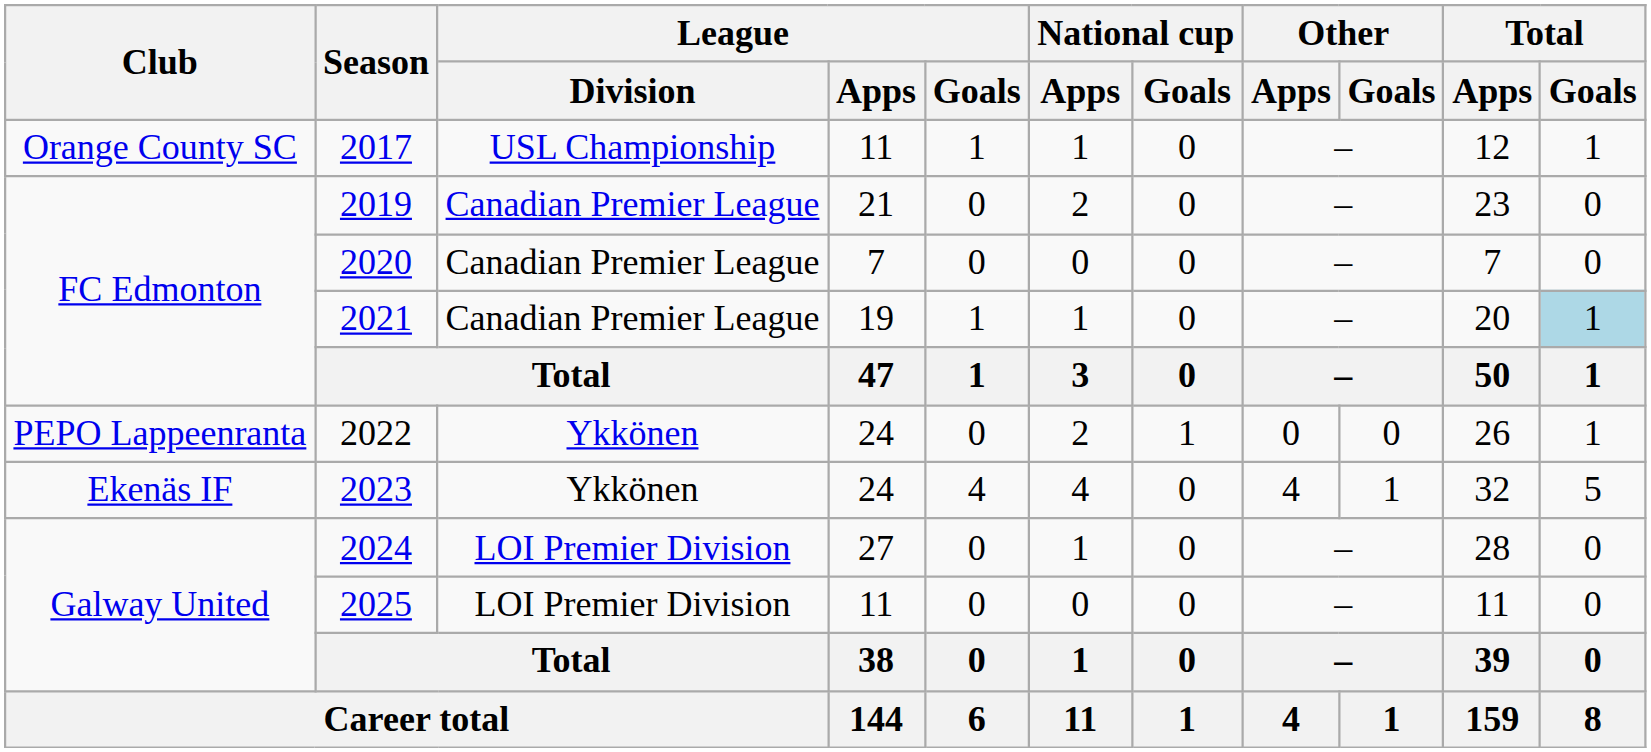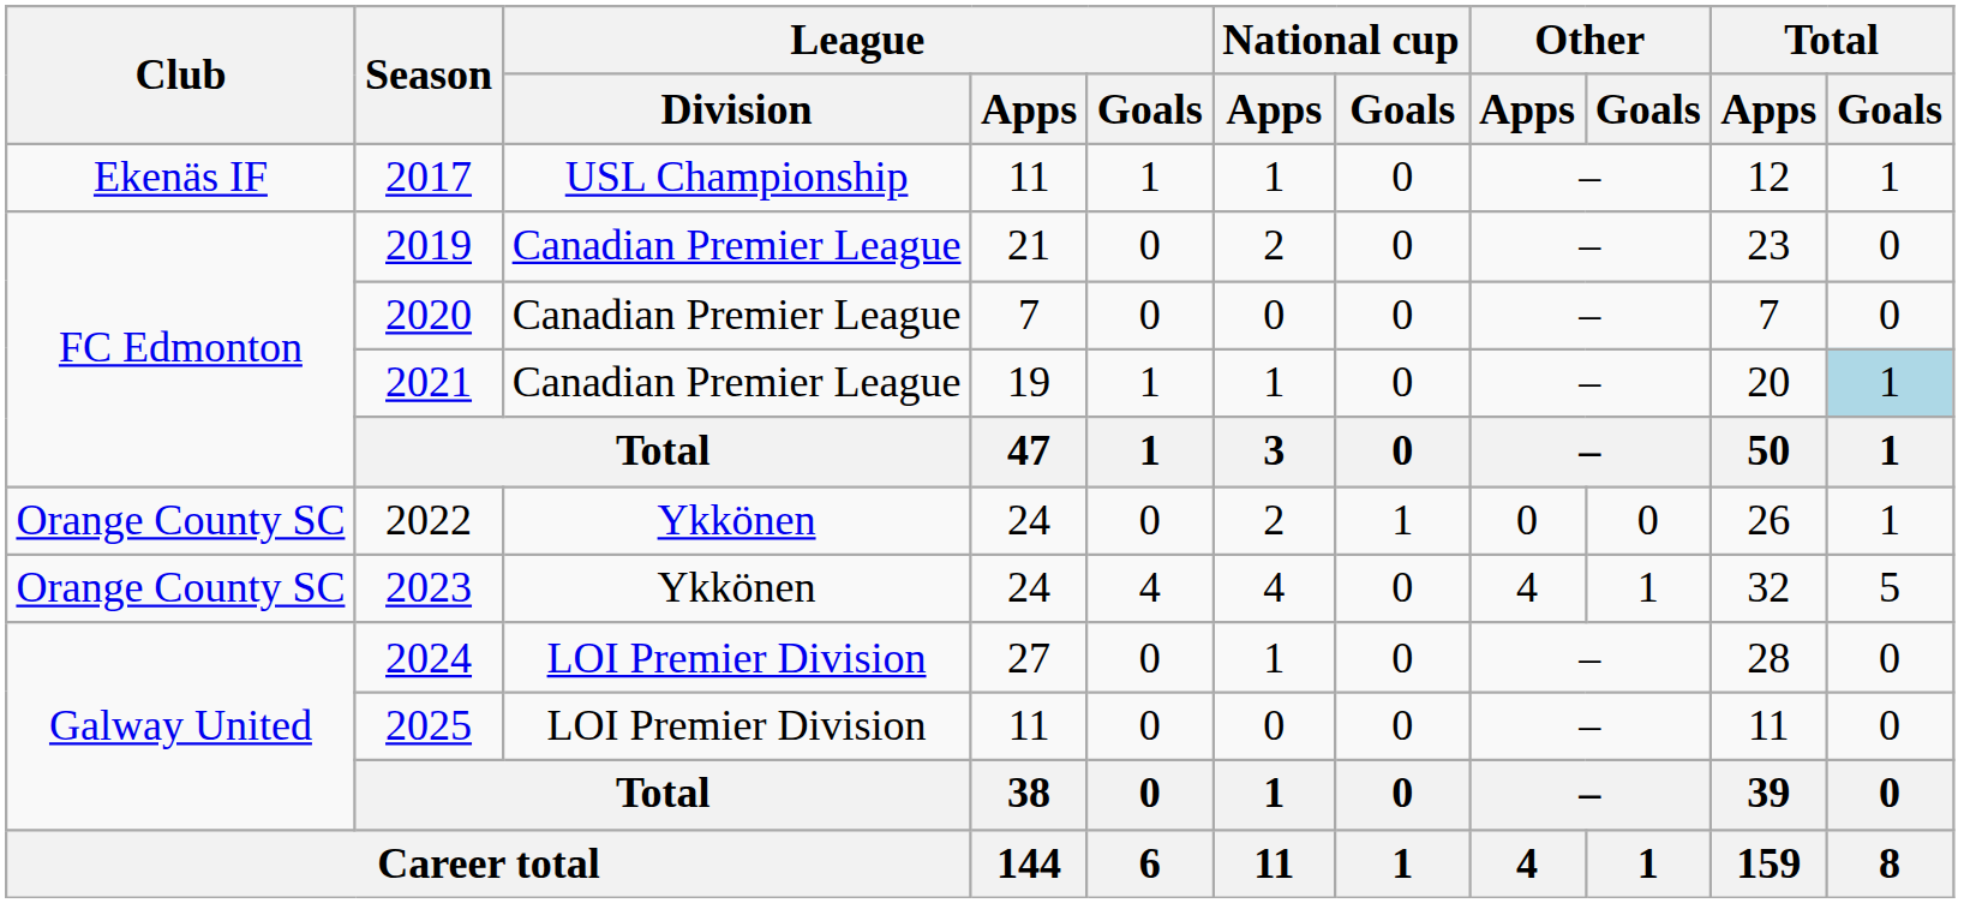 <table class="wikitable" style="text-align:center">
 <tr>
 <th rowspan="2">Club</th>
 <th rowspan="2">Season</th>
 <th colspan="3">League</th>
 <th colspan="2">National cup</th>
 <th colspan="2">Other</th>
 <th colspan="2">Total</th>
 </tr>
 <tr>
 <th>Division</th>
 <th>Apps</th>
 <th>Goals</th>
 <th>Apps</th>
 <th>Goals</th>
 <th>Apps</th>
 <th>Goals</th>
 <th>Apps</th>
 <th>Goals</th>
 </tr>
 <tr>
-<td><a href='#'>Orange County SC</a></td>
+<td><a href='#'>Ekenäs IF</a></td>
 <td><a href='#'>2017</a></td>
 <td><a href='#'>USL Championship</a></td>
 <td>11</td>
 <td>1</td>
 <td>1</td>
 <td>0</td>
 <td colspan=2>–</td>
 <td>12</td>
 <td>1</td>
 </tr>
 <tr>
 <td rowspan=4><a href='#'>FC Edmonton</a></td>
 <td><a href='#'>2019</a></td>
 <td><a href='#'>Canadian Premier League</a></td>
 <td>21</td>
 <td>0</td>
 <td>2</td>
 <td>0</td>
 <td colspan=2>–</td>
 <td>23</td>
 <td>0</td>
 </tr>
 <tr>
 <td><a href='#'>2020</a></td>
 <td>Canadian Premier League</td>
 <td>7</td>
 <td>0</td>
 <td>0</td>
 <td>0</td>
 <td colspan=2>–</td>
 <td>7</td>
 <td>0</td>
 </tr>
 <tr>
 <td><a href='#'>2021</a></td>
 <td>Canadian Premier League</td>
 <td>19</td>
 <td>1</td>
 <td>1</td>
 <td>0</td>
 <td colspan=2>–</td>
 <td>20</td>
 <td style="background: lightblue;">1</td>
 </tr>
 <tr>
 <th colspan=2>Total</th>
 <th>47</th>
 <th>1</th>
 <th>3</th>
 <th>0</th>
 <th colspan=2>–</th>
 <th>50</th>
 <th>1</th>
 </tr>
 <tr>
-<td><a href='#'>PEPO Lappeenranta</a></td>
+<td><a href='#'>Orange County SC</a></td>
 <td>2022</td>
 <td><a href='#'>Ykkönen</a></td>
 <td>24</td>
 <td>0</td>
 <td>2</td>
 <td>1</td>
 <td>0</td>
 <td>0</td>
 <td>26</td>
 <td>1</td>
 </tr>
 <tr>
-<td><a href='#'>Ekenäs IF</a></td>
+<td><a href='#'>Orange County SC</a></td>
 <td><a href='#'>2023</a></td>
 <td>Ykkönen</td>
 <td>24</td>
 <td>4</td>
 <td>4</td>
 <td>0</td>
 <td>4</td>
 <td>1</td>
 <td>32</td>
 <td>5</td>
 </tr>
 <tr>
 <td rowspan=3><a href='#'>Galway United</a></td>
 <td><a href='#'>2024</a></td>
 <td><a href='#'>LOI Premier Division</a></td>
 <td>27</td>
 <td>0</td>
 <td>1</td>
 <td>0</td>
 <td colspan=2>–</td>
 <td>28</td>
 <td>0</td>
 </tr>
 <tr>
 <td><a href='#'>2025</a></td>
 <td>LOI Premier Division</td>
 <td>11</td>
 <td>0</td>
 <td>0</td>
 <td>0</td>
 <td colspan=2>–</td>
 <td>11</td>
 <td>0</td>
 </tr>
 <tr>
 <th colspan=2>Total</th>
 <th>38</th>
 <th>0</th>
 <th>1</th>
 <th>0</th>
 <th colspan=2>–</th>
 <th>39</th>
 <th>0</th>
 </tr>
 <tr>
 <th colspan="3">Career total</th>
 <th>144</th>
 <th>6</th>
 <th>11</th>
 <th>1</th>
 <th>4</th>
 <th>1</th>
 <th>159</th>
 <th>8</th>
 </tr>
 </table>
